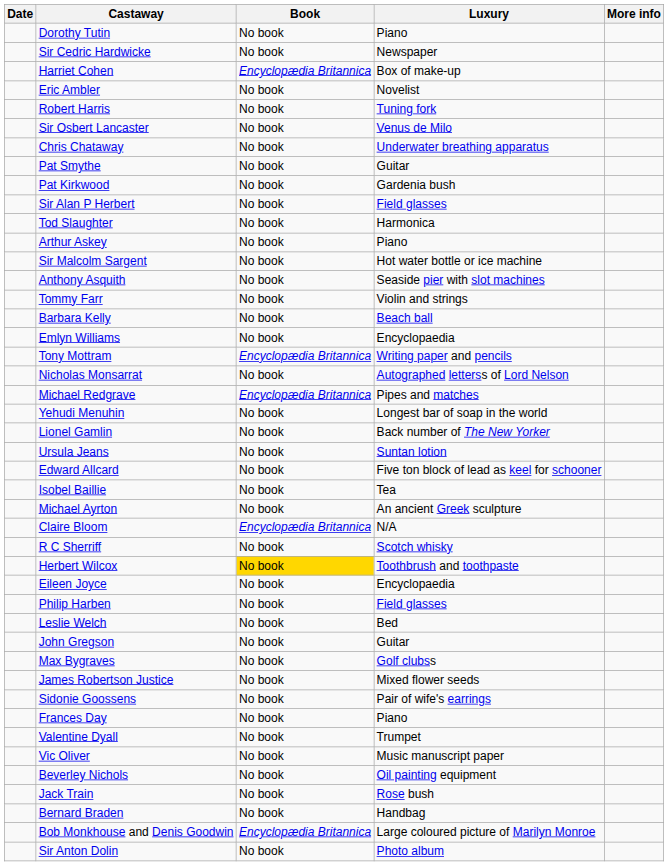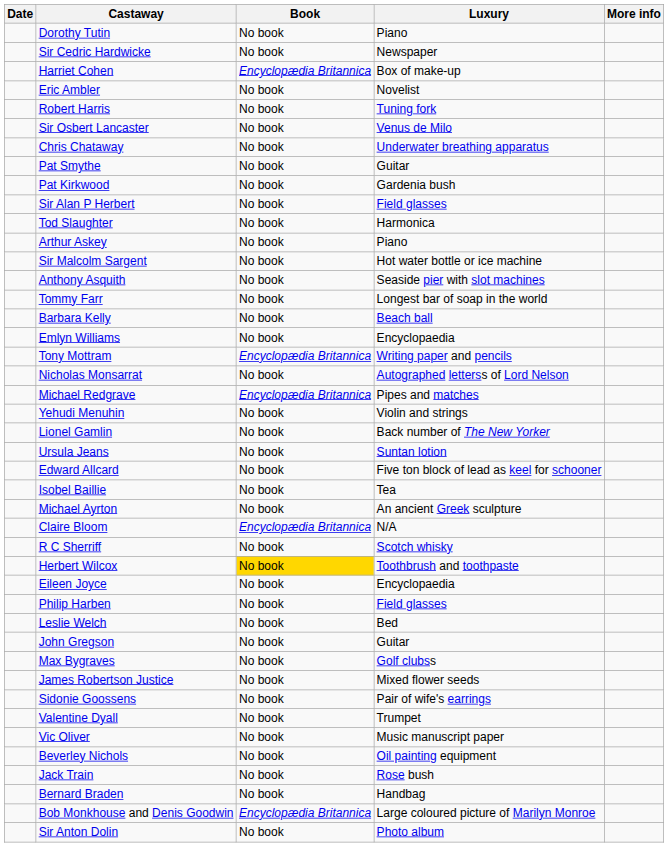 <table class="wikitable sortable">
 <tr>
 <th>Date</th>
 <th>Castaway</th>
 <th>Book</th>
 <th>Luxury</th>
 <th>More info</th>
 </tr>
 <tr>
 <td></td>
 <td><a href='#'>Dorothy Tutin</a></td>
 <td>No book</td>
 <td>Piano</td>
 <td></td>
 </tr>
 <tr>
 <td></td>
 <td><a href='#'>Sir Cedric Hardwicke</a></td>
 <td>No book</td>
 <td>Newspaper</td>
 <td></td>
 </tr>
 <tr>
 <td></td>
 <td><a href='#'>Harriet Cohen</a></td>
 <td><em><a href='#'>Encyclopædia Britannica</a></em></td>
 <td>Box of make-up</td>
 <td></td>
 </tr>
 <tr>
 <td></td>
 <td><a href='#'>Eric Ambler</a></td>
 <td>No book</td>
 <td>Novelist</td>
 <td></td>
 </tr>
 <tr>
 <td></td>
 <td><a href='#'>Robert Harris</a></td>
 <td>No book</td>
 <td><a href='#'>Tuning fork</a></td>
 <td></td>
 </tr>
 <tr>
 <td></td>
 <td><a href='#'>Sir Osbert Lancaster</a></td>
 <td>No book</td>
 <td><a href='#'>Venus de Milo</a></td>
 <td></td>
 </tr>
 <tr>
 <td></td>
 <td><a href='#'>Chris Chataway</a></td>
 <td>No book</td>
 <td><a href='#'>Underwater breathing apparatus</a></td>
 <td></td>
 </tr>
 <tr>
 <td></td>
 <td><a href='#'>Pat Smythe</a></td>
 <td>No book</td>
 <td>Guitar</td>
 <td></td>
 </tr>
 <tr>
 <td></td>
 <td><a href='#'>Pat Kirkwood</a></td>
 <td>No book</td>
 <td>Gardenia bush</td>
 <td></td>
 </tr>
 <tr>
 <td></td>
 <td><a href='#'>Sir Alan P Herbert</a></td>
 <td>No book</td>
 <td><a href='#'>Field glasses</a></td>
 <td></td>
 </tr>
 <tr>
 <td></td>
 <td><a href='#'>Tod Slaughter</a></td>
 <td>No book</td>
 <td>Harmonica</td>
 <td></td>
 </tr>
 <tr>
 <td></td>
 <td><a href='#'>Arthur Askey</a></td>
 <td>No book</td>
 <td>Piano</td>
 <td></td>
 </tr>
 <tr>
 <td></td>
 <td><a href='#'>Sir Malcolm Sargent</a></td>
 <td>No book</td>
 <td>Hot water bottle or ice machine</td>
 <td></td>
 </tr>
 <tr>
 <td></td>
 <td><a href='#'>Anthony Asquith</a></td>
 <td>No book</td>
 <td>Seaside <a href='#'>pier</a> with <a href='#'>slot machines</a></td>
 <td></td>
 </tr>
 <tr>
 <td></td>
 <td><a href='#'>Tommy Farr</a></td>
 <td>No book</td>
-<td>Violin and strings</td>
+<td>Longest bar of soap in the world</td>
 <td></td>
 </tr>
 <tr>
 <td></td>
 <td><a href='#'>Barbara Kelly</a></td>
 <td>No book</td>
 <td><a href='#'>Beach ball</a></td>
 <td></td>
 </tr>
 <tr>
 <td></td>
 <td><a href='#'>Emlyn Williams</a></td>
 <td>No book</td>
 <td>Encyclopaedia</td>
 <td></td>
 </tr>
 <tr>
 <td></td>
 <td><a href='#'>Tony Mottram</a></td>
 <td><em><a href='#'>Encyclopædia Britannica</a></em></td>
 <td><a href='#'>Writing paper</a> and <a href='#'>pencils</a></td>
 <td></td>
 </tr>
 <tr>
 <td></td>
 <td><a href='#'>Nicholas Monsarrat</a></td>
 <td>No book</td>
 <td><a href='#'>Autographed</a> <a href='#'>letters</a>s of <a href='#'>Lord Nelson</a></td>
 <td></td>
 </tr>
 <tr>
 <td></td>
 <td><a href='#'>Michael Redgrave</a></td>
 <td><em><a href='#'>Encyclopædia Britannica</a></em></td>
 <td>Pipes and <a href='#'>matches</a></td>
 <td></td>
 </tr>
 <tr>
 <td></td>
 <td><a href='#'>Yehudi Menuhin</a></td>
 <td>No book</td>
-<td>Longest bar of soap in the world</td>
+<td>Violin and strings</td>
 <td></td>
 </tr>
 <tr>
 <td></td>
 <td><a href='#'>Lionel Gamlin</a></td>
 <td>No book</td>
 <td>Back number of <em><a href='#'>The New Yorker</a></em></td>
 <td></td>
 </tr>
 <tr>
 <td></td>
 <td><a href='#'>Ursula Jeans</a></td>
 <td>No book</td>
 <td><a href='#'>Suntan lotion</a></td>
 <td></td>
 </tr>
 <tr>
 <td></td>
 <td><a href='#'>Edward Allcard</a></td>
 <td>No book</td>
 <td>Five ton block of lead as <a href='#'>keel</a> for <a href='#'>schooner</a></td>
 <td></td>
 </tr>
 <tr>
 <td></td>
 <td><a href='#'>Isobel Baillie</a></td>
 <td>No book</td>
 <td>Tea</td>
 <td></td>
 </tr>
 <tr>
 <td></td>
 <td><a href='#'>Michael Ayrton</a></td>
 <td>No book</td>
 <td>An ancient <a href='#'>Greek</a> sculpture</td>
 <td></td>
 </tr>
 <tr>
 <td></td>
 <td><a href='#'>Claire Bloom</a></td>
 <td><em><a href='#'>Encyclopædia Britannica</a></em></td>
 <td>N/A</td>
 <td></td>
 </tr>
 <tr>
 <td></td>
 <td><a href='#'>R C Sherriff</a></td>
 <td>No book</td>
 <td><a href='#'>Scotch whisky</a></td>
 <td></td>
 </tr>
 <tr>
 <td></td>
 <td><a href='#'>Herbert Wilcox</a></td>
 <td style="background: gold;">No book</td>
 <td><a href='#'>Toothbrush</a> and <a href='#'>toothpaste</a></td>
 <td></td>
 </tr>
 <tr>
 <td></td>
 <td><a href='#'>Eileen Joyce</a></td>
 <td>No book</td>
 <td>Encyclopaedia</td>
 <td></td>
 </tr>
 <tr>
 <td></td>
 <td><a href='#'>Philip Harben</a></td>
 <td>No book</td>
 <td><a href='#'>Field glasses</a></td>
 <td></td>
 </tr>
 <tr>
 <td></td>
 <td><a href='#'>Leslie Welch</a></td>
 <td>No book</td>
 <td>Bed</td>
 <td></td>
 </tr>
 <tr>
 <td></td>
 <td><a href='#'>John Gregson</a></td>
 <td>No book</td>
 <td>Guitar</td>
 <td></td>
 </tr>
 <tr>
 <td></td>
 <td><a href='#'>Max Bygraves</a></td>
 <td>No book</td>
 <td><a href='#'>Golf clubs</a>s</td>
 <td></td>
 </tr>
 <tr>
 <td></td>
 <td><a href='#'>James Robertson Justice</a></td>
 <td>No book</td>
 <td>Mixed flower seeds</td>
 <td></td>
 </tr>
 <tr>
 <td></td>
 <td><a href='#'>Sidonie Goossens</a></td>
 <td>No book</td>
 <td>Pair of wife's <a href='#'>earrings</a></td>
 <td></td>
 </tr>
 <tr>
 <td></td>
-<td><a href='#'>Frances Day</a></td>
-<td>No book</td>
-<td>Piano</td>
-<td></td>
-</tr>
-<tr>
-<td></td>
 <td><a href='#'>Valentine Dyall</a></td>
 <td>No book</td>
 <td>Trumpet</td>
 <td></td>
 </tr>
 <tr>
 <td></td>
 <td><a href='#'>Vic Oliver</a></td>
 <td>No book</td>
 <td>Music manuscript paper</td>
 <td></td>
 </tr>
 <tr>
 <td></td>
 <td><a href='#'>Beverley Nichols</a></td>
 <td>No book</td>
 <td><a href='#'>Oil painting</a> equipment</td>
 <td></td>
 </tr>
 <tr>
 <td></td>
 <td><a href='#'>Jack Train</a></td>
 <td>No book</td>
 <td><a href='#'>Rose</a> bush</td>
 <td></td>
 </tr>
 <tr>
 <td></td>
 <td><a href='#'>Bernard Braden</a></td>
 <td>No book</td>
 <td>Handbag</td>
 <td></td>
 </tr>
 <tr>
 <td></td>
 <td><a href='#'>Bob Monkhouse</a> and <a href='#'>Denis Goodwin</a></td>
 <td><em><a href='#'>Encyclopædia Britannica</a></em></td>
 <td>Large coloured picture of <a href='#'>Marilyn Monroe</a></td>
 <td></td>
 </tr>
 <tr>
 <td></td>
 <td><a href='#'>Sir Anton Dolin</a></td>
 <td>No book</td>
 <td><a href='#'>Photo album</a></td>
 <td></td>
 </tr>
 </table>
